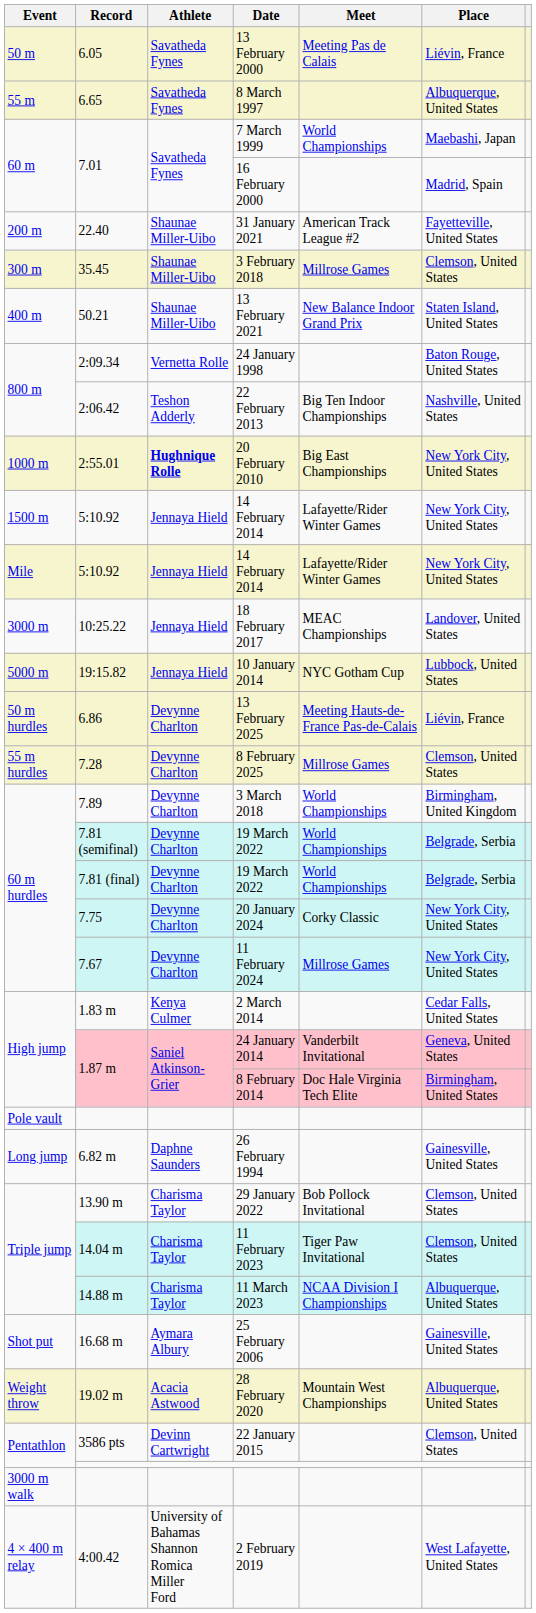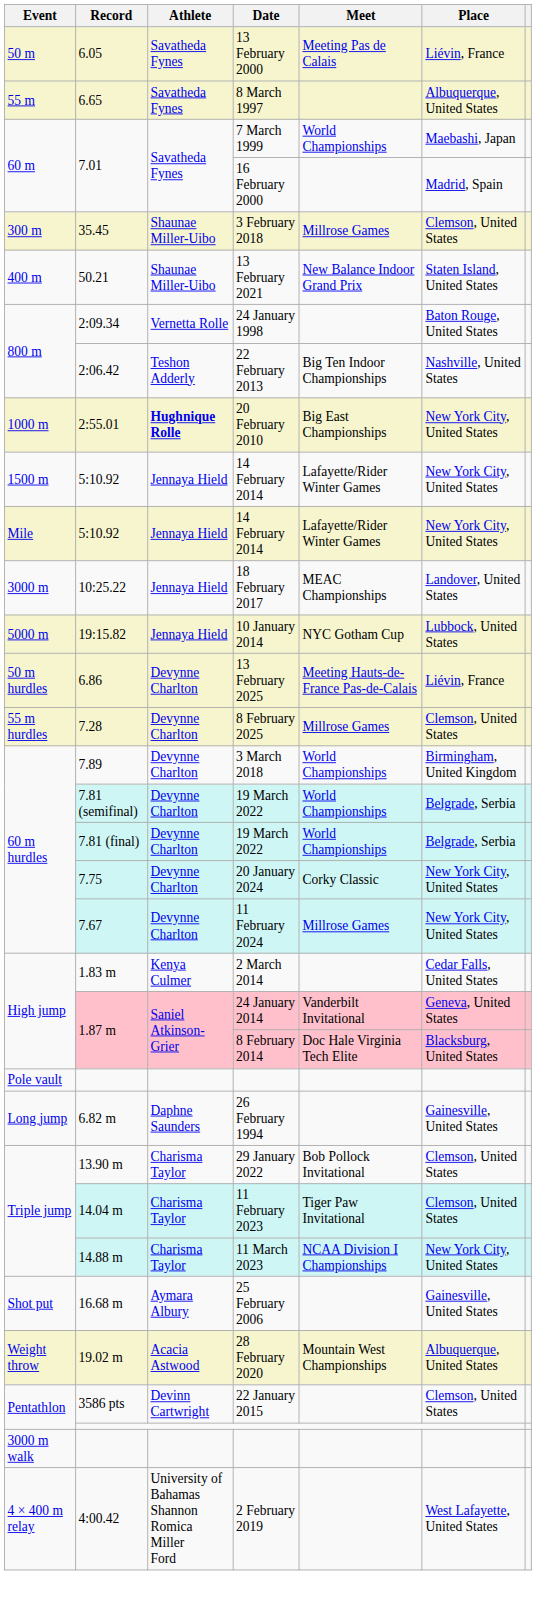 <table class="wikitable" style="font-size:95%; width: 95%;">
 <tr>
 <th>Event</th>
 <th>Record</th>
 <th>Athlete</th>
 <th>Date</th>
 <th>Meet</th>
 <th>Place</th>
 <th></th>
 </tr>
 <tr style="background:#f6F5CE;">
 <td><a href='#'>50 m</a></td>
 <td>6.05</td>
 <td><a href='#'>Savatheda Fynes</a></td>
 <td>13 February 2000</td>
 <td><a href='#'>Meeting Pas de Calais</a></td>
 <td><a href='#'>Liévin</a>, France</td>
 <td></td>
 </tr>
 <tr style="background:#f6F5CE;">
 <td><a href='#'>55 m</a></td>
 <td>6.65</td>
 <td><a href='#'>Savatheda Fynes</a></td>
 <td>8 March 1997</td>
 <td></td>
 <td><a href='#'>Albuquerque</a>, United States</td>
 <td></td>
 </tr>
 <tr>
 <td rowspan=2><a href='#'>60 m</a></td>
 <td rowspan=2>7.01</td>
 <td rowspan=2><a href='#'>Savatheda Fynes</a></td>
 <td>7 March 1999</td>
 <td><a href='#'>World Championships</a></td>
 <td><a href='#'>Maebashi</a>, Japan</td>
 <td></td>
 </tr>
 <tr>
 <td>16 February 2000</td>
 <td></td>
 <td><a href='#'>Madrid</a>, Spain</td>
-<td></td>
-</tr>
-<tr>
-<td><a href='#'>200 m</a></td>
-<td>22.40</td>
-<td><a href='#'>Shaunae Miller-Uibo</a></td>
-<td>31 January 2021</td>
-<td>American Track League #2</td>
-<td><a href='#'>Fayetteville</a>, United States</td>
 <td></td>
 </tr>
 <tr style="background:#f6F5CE;">
 <td><a href='#'>300 m</a></td>
 <td>35.45</td>
 <td><a href='#'>Shaunae Miller-Uibo</a></td>
 <td>3 February 2018</td>
 <td><a href='#'>Millrose Games</a></td>
 <td><a href='#'>Clemson</a>, United States</td>
 <td></td>
 </tr>
 <tr>
 <td><a href='#'>400 m</a></td>
 <td>50.21</td>
 <td><a href='#'>Shaunae Miller-Uibo</a></td>
 <td>13 February 2021</td>
 <td><a href='#'>New Balance Indoor Grand Prix</a></td>
 <td><a href='#'>Staten Island</a>, United States</td>
 <td></td>
 </tr>
 <tr>
 <td rowspan=2><a href='#'>800 m</a></td>
 <td>2:09.34</td>
 <td><a href='#'>Vernetta Rolle</a></td>
 <td>24 January 1998</td>
 <td></td>
 <td><a href='#'>Baton Rouge</a>, United States</td>
 <td></td>
 </tr>
 <tr>
 <td>2:06.42 </td>
 <td><a href='#'>Teshon Adderly</a></td>
 <td>22 February 2013</td>
 <td>Big Ten Indoor Championships</td>
 <td><a href='#'>Nashville</a>, United States</td>
 <td></td>
 </tr>
 <tr style="background:#f6F5CE;">
 <td><a href='#'>1000 m</a></td>
 <td>2:55.01</td>
 <td><strong><a href='#'>Hughnique Rolle</a></strong></td>
 <td>20 February 2010</td>
 <td>Big East Championships</td>
 <td><a href='#'>New York City</a>, United States</td>
 <td></td>
 </tr>
 <tr>
 <td><a href='#'>1500 m</a></td>
 <td>5:10.92</td>
 <td><a href='#'>Jennaya Hield</a></td>
 <td>14 February 2014</td>
 <td>Lafayette/Rider Winter Games</td>
 <td><a href='#'>New York City</a>, United States</td>
 <td></td>
 </tr>
 <tr style="background:#f6F5CE;">
 <td><a href='#'>Mile</a></td>
 <td>5:10.92</td>
 <td><a href='#'>Jennaya Hield</a></td>
 <td>14 February 2014</td>
 <td>Lafayette/Rider Winter Games</td>
 <td><a href='#'>New York City</a>, United States</td>
 <td></td>
 </tr>
 <tr>
 <td><a href='#'>3000 m</a></td>
 <td>10:25.22</td>
 <td><a href='#'>Jennaya Hield</a></td>
 <td>18 February 2017</td>
 <td>MEAC Championships</td>
 <td><a href='#'>Landover</a>, United States</td>
 <td></td>
 </tr>
 <tr style="background:#f6F5CE;">
 <td><a href='#'>5000 m</a></td>
 <td>19:15.82</td>
 <td><a href='#'>Jennaya Hield</a></td>
 <td>10 January 2014</td>
 <td>NYC Gotham Cup</td>
 <td><a href='#'>Lubbock</a>, United States</td>
 <td></td>
 </tr>
 <tr style="background:#f6F5CE;">
 <td><a href='#'>50 m hurdles</a></td>
 <td>6.86</td>
 <td><a href='#'>Devynne Charlton</a></td>
 <td>13 February 2025</td>
 <td><a href='#'>Meeting Hauts-de-France Pas-de-Calais</a></td>
 <td><a href='#'>Liévin</a>, France</td>
 <td></td>
 </tr>
 <tr style="background:#f6F5CE;">
 <td><a href='#'>55 m hurdles</a></td>
 <td>7.28</td>
 <td><a href='#'>Devynne Charlton</a></td>
 <td>8 February 2025</td>
 <td><a href='#'>Millrose Games</a></td>
 <td><a href='#'>Clemson</a>, United States</td>
 <td></td>
 </tr>
 <tr>
 <td rowspan=5><a href='#'>60 m hurdles</a></td>
 <td>7.89</td>
 <td><a href='#'>Devynne Charlton</a></td>
 <td>3 March 2018</td>
 <td><a href='#'>World Championships</a></td>
 <td><a href='#'>Birmingham</a>, United Kingdom</td>
 <td></td>
 </tr>
 <tr bgcolor=#CEF6F5>
 <td>7.81 (semifinal)</td>
 <td><a href='#'>Devynne Charlton</a></td>
 <td>19 March 2022</td>
 <td><a href='#'>World Championships</a></td>
 <td><a href='#'>Belgrade</a>, Serbia</td>
 <td></td>
 </tr>
 <tr bgcolor=#CEF6F5>
 <td>7.81 (final)</td>
 <td><a href='#'>Devynne Charlton</a></td>
 <td>19 March 2022</td>
 <td><a href='#'>World Championships</a></td>
 <td><a href='#'>Belgrade</a>, Serbia</td>
 <td></td>
 </tr>
 <tr bgcolor=#CEF6F5>
 <td>7.75</td>
 <td><a href='#'>Devynne Charlton</a></td>
 <td>20 January 2024</td>
 <td>Corky Classic</td>
 <td><a href='#'>New York City</a>, United States</td>
 <td></td>
 </tr>
 <tr bgcolor=#CEF6F5>
 <td>7.67</td>
 <td><a href='#'>Devynne Charlton</a></td>
 <td>11 February 2024</td>
 <td><a href='#'>Millrose Games</a></td>
 <td><a href='#'>New York City</a>, United States</td>
 <td></td>
 </tr>
 <tr>
 <td rowspan=3><a href='#'>High jump</a></td>
 <td>1.83 m</td>
 <td><a href='#'>Kenya Culmer</a></td>
 <td>2 March 2014</td>
 <td></td>
 <td><a href='#'>Cedar Falls</a>, United States</td>
 <td></td>
 </tr>
 <tr style="background:pink">
 <td rowspan=2>1.87 m</td>
 <td rowspan=2><a href='#'>Saniel Atkinson-Grier</a></td>
 <td>24 January 2014</td>
 <td>Vanderbilt Invitational</td>
 <td><a href='#'>Geneva</a>, United States</td>
 <td></td>
 </tr>
 <tr style="background:pink">
 <td>8 February 2014</td>
 <td>Doc Hale Virginia Tech Elite</td>
-<td><a href='#'>Birmingham</a>, United States</td>
+<td><a href='#'>Blacksburg</a>, United States</td>
 <td></td>
 </tr>
 <tr>
 <td><a href='#'>Pole vault</a></td>
 <td></td>
 <td></td>
 <td></td>
 <td></td>
 <td></td>
 <td></td>
 </tr>
 <tr>
 <td><a href='#'>Long jump</a></td>
 <td>6.82 m</td>
 <td><a href='#'>Daphne Saunders</a></td>
 <td>26 February 1994</td>
 <td></td>
 <td><a href='#'>Gainesville</a>, United States</td>
 <td></td>
 </tr>
 <tr>
 <td rowspan=3><a href='#'>Triple jump</a></td>
 <td>13.90 m</td>
 <td><a href='#'>Charisma Taylor</a></td>
 <td>29 January 2022</td>
 <td>Bob Pollock Invitational</td>
 <td><a href='#'>Clemson</a>, United States</td>
 <td></td>
 </tr>
 <tr bgcolor=#CEF6F5>
 <td>14.04 m</td>
 <td><a href='#'>Charisma Taylor</a></td>
 <td>11 February 2023</td>
 <td>Tiger Paw Invitational</td>
 <td><a href='#'>Clemson</a>, United States</td>
 <td></td>
 </tr>
 <tr bgcolor=#CEF6F5>
 <td>14.88 m </td>
 <td><a href='#'>Charisma Taylor</a></td>
 <td>11 March 2023</td>
 <td><a href='#'>NCAA Division I Championships</a></td>
-<td><a href='#'>Albuquerque</a>, United States</td>
+<td><a href='#'>New York City</a>, United States</td>
 <td></td>
 </tr>
 <tr>
 <td><a href='#'>Shot put</a></td>
 <td>16.68 m</td>
 <td><a href='#'>Aymara Albury</a></td>
 <td>25 February 2006</td>
 <td></td>
 <td><a href='#'>Gainesville</a>, United States</td>
 <td></td>
 </tr>
 <tr style="background:#f6F5CE;">
 <td><a href='#'>Weight throw</a></td>
 <td>19.02 m </td>
 <td><a href='#'>Acacia Astwood</a></td>
 <td>28 February 2020</td>
 <td>Mountain West Championships</td>
 <td><a href='#'>Albuquerque</a>, United States</td>
 <td></td>
 </tr>
 <tr>
 <td rowspan=2><a href='#'>Pentathlon</a></td>
 <td>3586 pts</td>
 <td><a href='#'>Devinn Cartwright</a></td>
 <td>22 January 2015</td>
 <td></td>
 <td><a href='#'>Clemson</a>, United States</td>
 <td></td>
 </tr>
 <tr>
 <td colspan=5></td>
 <td></td>
 </tr>
 <tr>
 <td><a href='#'>3000 m walk</a></td>
 <td></td>
 <td></td>
 <td></td>
 <td></td>
 <td></td>
 <td></td>
 </tr>
 <tr>
 <td><a href='#'>4 × 400 m relay</a></td>
 <td>4:00.42</td>
 <td>University of Bahamas<br>Shannon<br>Romica<br>Miller<br>Ford</td>
 <td>2 February 2019</td>
 <td></td>
 <td><a href='#'>West Lafayette</a>, United States</td>
 <td></td>
 </tr>
 </table>
